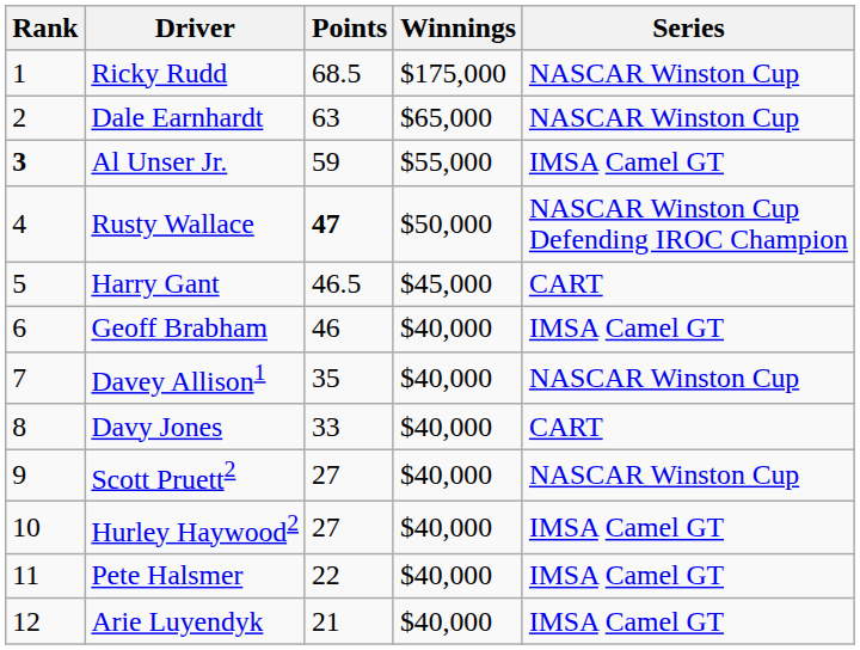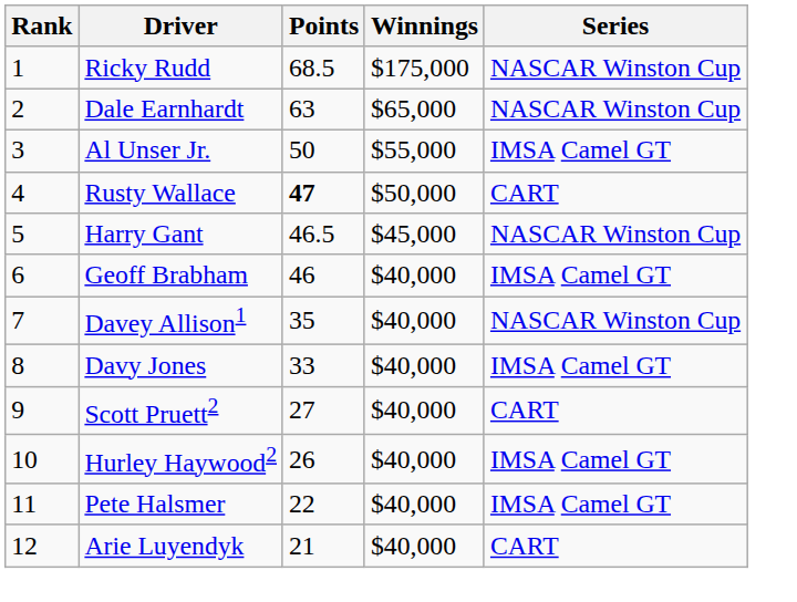 <table class="wikitable">
 <tr>
 <th><strong>Rank</strong></th>
 <th><strong>Driver</strong></th>
 <th><strong>Points</strong></th>
 <th><strong>Winnings</strong></th>
 <th><strong>Series</strong></th>
 </tr>
 <tr>
 <td>1</td>
 <td> <a href='#'>Ricky Rudd</a></td>
 <td>68.5</td>
 <td>$175,000</td>
 <td><a href='#'>NASCAR Winston Cup</a></td>
 </tr>
 <tr>
 <td>2</td>
 <td> <a href='#'>Dale Earnhardt</a></td>
 <td>63</td>
 <td>$65,000</td>
 <td><a href='#'>NASCAR Winston Cup</a></td>
 </tr>
 <tr>
-<td><strong>3</strong></td>
+<td>3</td>
 <td> <a href='#'>Al Unser Jr.</a></td>
-<td>59</td>
+<td>50</td>
 <td>$55,000</td>
 <td><a href='#'>IMSA</a> <a href='#'>Camel GT</a></td>
 </tr>
 <tr>
 <td>4</td>
 <td> <a href='#'>Rusty Wallace</a></td>
 <td><strong>47</strong></td>
 <td>$50,000</td>
-<td><a href='#'>NASCAR Winston Cup</a><br><a href='#'>Defending IROC Champion</a></td>
+<td><a href='#'>CART</a></td>
 </tr>
 <tr>
 <td>5</td>
 <td> <a href='#'>Harry Gant</a></td>
 <td>46.5</td>
 <td>$45,000</td>
-<td><a href='#'>CART</a></td>
+<td><a href='#'>NASCAR Winston Cup</a></td>
 </tr>
 <tr>
 <td>6</td>
 <td> <a href='#'>Geoff Brabham</a></td>
 <td>46</td>
 <td>$40,000</td>
 <td><a href='#'>IMSA</a> <a href='#'>Camel GT</a></td>
 </tr>
 <tr>
 <td>7</td>
 <td> <a href='#'>Davey Allison</a><sup><a href='#'>1</a></sup></td>
 <td>35</td>
 <td>$40,000</td>
 <td><a href='#'>NASCAR Winston Cup</a></td>
 </tr>
 <tr>
 <td>8</td>
 <td> <a href='#'>Davy Jones</a></td>
 <td>33</td>
 <td>$40,000</td>
-<td><a href='#'>CART</a></td>
+<td><a href='#'>IMSA</a> <a href='#'>Camel GT</a></td>
 </tr>
 <tr>
 <td>9</td>
 <td> <a href='#'>Scott Pruett</a><sup><a href='#'>2</a></sup></td>
 <td>27</td>
 <td>$40,000</td>
-<td><a href='#'>NASCAR Winston Cup</a></td>
+<td><a href='#'>CART</a></td>
 </tr>
 <tr>
 <td>10</td>
 <td> <a href='#'>Hurley Haywood</a><sup><a href='#'>2</a></sup></td>
-<td>27</td>
+<td>26</td>
 <td>$40,000</td>
 <td><a href='#'>IMSA</a> <a href='#'>Camel GT</a></td>
 </tr>
 <tr>
 <td>11</td>
 <td> <a href='#'>Pete Halsmer</a></td>
 <td>22</td>
 <td>$40,000</td>
 <td><a href='#'>IMSA</a> <a href='#'>Camel GT</a></td>
 </tr>
 <tr>
 <td>12</td>
 <td> <a href='#'>Arie Luyendyk</a></td>
 <td>21</td>
 <td>$40,000</td>
-<td><a href='#'>IMSA</a> <a href='#'>Camel GT</a></td>
+<td><a href='#'>CART</a></td>
 </tr>
 </table>
